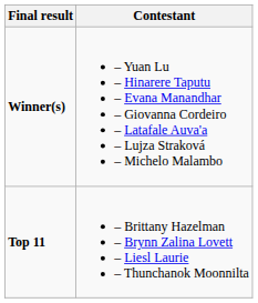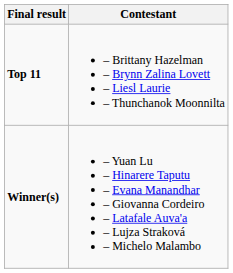 <table class="wikitable sortable" style="font-size:95%;">
 <tr>
 <th>Final result</th>
 <th>Contestant</th>
 </tr>
 <tr>
+<td><strong>Top 11</strong></td>
+<td><br><ul><li><strong></strong> – Brittany Hazelman</li><li><strong></strong> – <a href='#'>Brynn Zalina Lovett</a></li><li><strong></strong> – <a href='#'>Liesl Laurie</a></li><li><strong></strong> – Thunchanok Moonnilta</li></ul></td>
+</tr>
+<tr>
 <td><strong>Winner(s)</strong></td>
 <td><br><ul><li><strong></strong> – Yuan Lu</li><li><strong></strong> – <a href='#'>Hinarere Taputu</a></li><li><strong></strong> – <a href='#'>Evana Manandhar</a></li><li><strong></strong> – Giovanna Cordeiro</li><li><strong></strong> – <a href='#'>Latafale Auva'a</a></li><li><strong></strong> – Lujza Straková</li><li><strong></strong> – Michelo Malambo</li></ul></td>
 </tr>
-<tr>
-<td><strong>Top 11</strong></td>
-<td><br><ul><li><strong></strong> – Brittany Hazelman</li><li><strong></strong> – <a href='#'>Brynn Zalina Lovett</a></li><li><strong></strong> – <a href='#'>Liesl Laurie</a></li><li><strong></strong> – Thunchanok Moonnilta</li></ul></td>
-</tr>
 </table>
